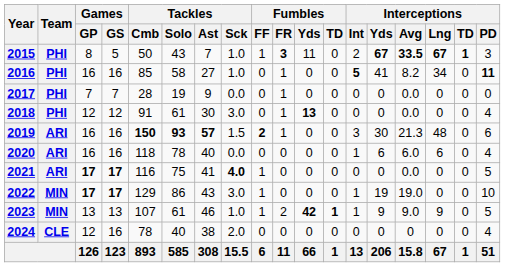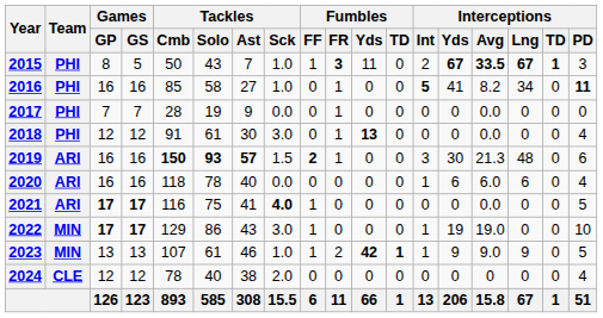 <table class="wikitable" style="text-align: center;">
 <tr>
 <th rowspan="2">Year</th>
 <th rowspan="2">Team</th>
 <th colspan="2">Games</th>
 <th colspan="4">Tackles</th>
 <th colspan="4">Fumbles</th>
 <th colspan="6">Interceptions</th>
 </tr>
 <tr>
 <th>GP</th>
 <th>GS</th>
 <th>Cmb</th>
 <th>Solo</th>
 <th>Ast</th>
 <th>Sck</th>
 <th>FF</th>
 <th>FR</th>
 <th>Yds</th>
 <th>TD</th>
 <th>Int</th>
 <th>Yds</th>
 <th>Avg</th>
 <th>Lng</th>
 <th>TD</th>
 <th>PD</th>
 </tr>
 <tr>
 <th><a href='#'>2015</a></th>
 <th><a href='#'>PHI</a></th>
 <td>8</td>
 <td>5</td>
 <td>50</td>
 <td>43</td>
 <td>7</td>
 <td>1.0</td>
 <td>1</td>
 <td><strong>3</strong></td>
 <td>11</td>
 <td>0</td>
 <td>2</td>
 <td><strong>67</strong></td>
 <td><strong>33.5</strong></td>
 <td><strong>67</strong></td>
 <td><strong>1</strong></td>
 <td>3</td>
 </tr>
 <tr>
 <th><a href='#'>2016</a></th>
 <th><a href='#'>PHI</a></th>
 <td>16</td>
 <td>16</td>
 <td>85</td>
 <td>58</td>
 <td>27</td>
 <td>1.0</td>
 <td>0</td>
 <td>1</td>
 <td>0</td>
 <td>0</td>
 <td><strong>5</strong></td>
 <td>41</td>
 <td>8.2</td>
 <td>34</td>
 <td>0</td>
 <td><strong>11</strong></td>
 </tr>
 <tr>
 <th><a href='#'>2017</a></th>
 <th><a href='#'>PHI</a></th>
 <td>7</td>
 <td>7</td>
 <td>28</td>
 <td>19</td>
 <td>9</td>
 <td>0.0</td>
 <td>0</td>
 <td>1</td>
 <td>0</td>
 <td>0</td>
 <td>0</td>
 <td>0</td>
 <td>0.0</td>
 <td>0</td>
 <td>0</td>
 <td>0</td>
 </tr>
 <tr>
 <th><a href='#'>2018</a></th>
 <th><a href='#'>PHI</a></th>
 <td>12</td>
 <td>12</td>
 <td>91</td>
 <td>61</td>
 <td>30</td>
 <td>3.0</td>
 <td>0</td>
 <td>1</td>
 <td><strong>13</strong></td>
 <td>0</td>
 <td>0</td>
 <td>0</td>
 <td>0.0</td>
 <td>0</td>
 <td>0</td>
 <td>4</td>
 </tr>
 <tr>
 <th><a href='#'>2019</a></th>
 <th><a href='#'>ARI</a></th>
 <td>16</td>
 <td>16</td>
 <td><strong>150</strong></td>
 <td><strong>93</strong></td>
 <td><strong>57</strong></td>
 <td>1.5</td>
 <td><strong>2</strong></td>
 <td>1</td>
 <td>0</td>
 <td>0</td>
 <td>3</td>
 <td>30</td>
 <td>21.3</td>
 <td>48</td>
 <td>0</td>
 <td>6</td>
 </tr>
 <tr>
 <th><a href='#'>2020</a></th>
 <th><a href='#'>ARI</a></th>
 <td>16</td>
 <td>16</td>
 <td>118</td>
 <td>78</td>
 <td>40</td>
 <td>0.0</td>
 <td>0</td>
 <td>0</td>
 <td>0</td>
 <td>0</td>
 <td>1</td>
 <td>6</td>
 <td>6.0</td>
 <td>6</td>
 <td>0</td>
 <td>4</td>
 </tr>
 <tr>
 <th><a href='#'>2021</a></th>
 <th><a href='#'>ARI</a></th>
 <td><strong>17</strong></td>
 <td><strong>17</strong></td>
 <td>116</td>
 <td>75</td>
 <td>41</td>
 <td><strong>4.0</strong></td>
 <td>1</td>
 <td>0</td>
 <td>0</td>
 <td>0</td>
 <td>0</td>
 <td>0</td>
 <td>0.0</td>
 <td>0</td>
 <td>0</td>
 <td>5</td>
 </tr>
 <tr>
 <th><a href='#'>2022</a></th>
 <th><a href='#'>MIN</a></th>
 <td><strong>17</strong></td>
 <td><strong>17</strong></td>
 <td>129</td>
 <td>86</td>
 <td>43</td>
 <td>3.0</td>
 <td>1</td>
 <td>0</td>
 <td>0</td>
 <td>0</td>
 <td>1</td>
 <td>19</td>
 <td>19.0</td>
 <td>0</td>
 <td>0</td>
 <td>10</td>
 </tr>
 <tr>
 <th><a href='#'>2023</a></th>
 <th><a href='#'>MIN</a></th>
 <td>13</td>
 <td>13</td>
 <td>107</td>
 <td>61</td>
 <td>46</td>
 <td>1.0</td>
 <td>1</td>
 <td>2</td>
 <td><strong>42</strong></td>
 <td><strong>1</strong></td>
 <td>1</td>
 <td>9</td>
 <td>9.0</td>
 <td>9</td>
 <td>0</td>
 <td>5</td>
 </tr>
 <tr>
 <th><a href='#'>2024</a></th>
 <th><a href='#'>CLE</a></th>
 <td>12</td>
-<td>16</td>
+<td>12</td>
 <td>78</td>
 <td>40</td>
 <td>38</td>
 <td>2.0</td>
 <td>0</td>
 <td>0</td>
 <td>0</td>
 <td>0</td>
 <td>0</td>
 <td>0</td>
 <td>0</td>
 <td>0</td>
 <td>0</td>
 <td>4</td>
 </tr>
 <tr>
 <th colspan="2"></th>
 <th>126</th>
 <th>123</th>
 <th>893</th>
 <th>585</th>
 <th>308</th>
 <th>15.5</th>
 <th>6</th>
 <th>11</th>
 <th>66</th>
 <th>1</th>
 <th>13</th>
 <th>206</th>
 <th>15.8</th>
 <th>67</th>
 <th>1</th>
 <th>51</th>
 </tr>
 </table>
